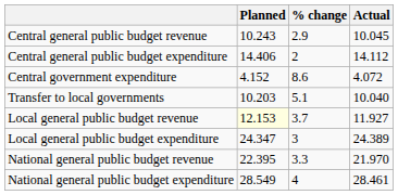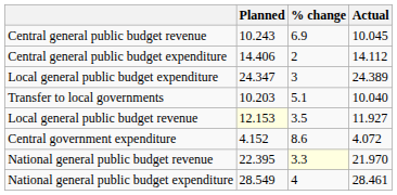 <table class="wikitable">
 <tr>
 <th></th>
 <th>Planned</th>
 <th>% change</th>
 <th>Actual</th>
 </tr>
 <tr>
 <td>Central general public budget revenue</td>
 <td>10.243</td>
-<td>2.9</td>
+<td>6.9</td>
 <td>10.045</td>
 </tr>
 <tr>
 <td>Central general public budget expenditure</td>
 <td>14.406</td>
 <td>2</td>
 <td>14.112</td>
 </tr>
 <tr>
-<td>Central government expenditure</td>
-<td>4.152</td>
-<td>8.6</td>
-<td>4.072</td>
+<td>Local general public budget expenditure</td>
+<td>24.347</td>
+<td>3</td>
+<td>24.389</td>
 </tr>
 <tr>
 <td>Transfer to local governments</td>
 <td>10.203</td>
 <td>5.1</td>
 <td>10.040</td>
 </tr>
 <tr>
 <td>Local general public budget revenue</td>
 <td style="background: lightyellow;">12.153</td>
-<td>3.7</td>
+<td>3.5</td>
 <td>11.927</td>
 </tr>
 <tr>
-<td>Local general public budget expenditure</td>
-<td>24.347</td>
-<td>3</td>
-<td>24.389</td>
+<td>Central government expenditure</td>
+<td>4.152</td>
+<td>8.6</td>
+<td>4.072</td>
 </tr>
 <tr>
 <td>National general public budget revenue</td>
 <td>22.395</td>
-<td>3.3</td>
+<td style="background: lightyellow;">3.3</td>
 <td>21.970</td>
 </tr>
 <tr>
 <td>National general public budget expenditure</td>
 <td>28.549</td>
 <td>4</td>
 <td>28.461</td>
 </tr>
 </table>
